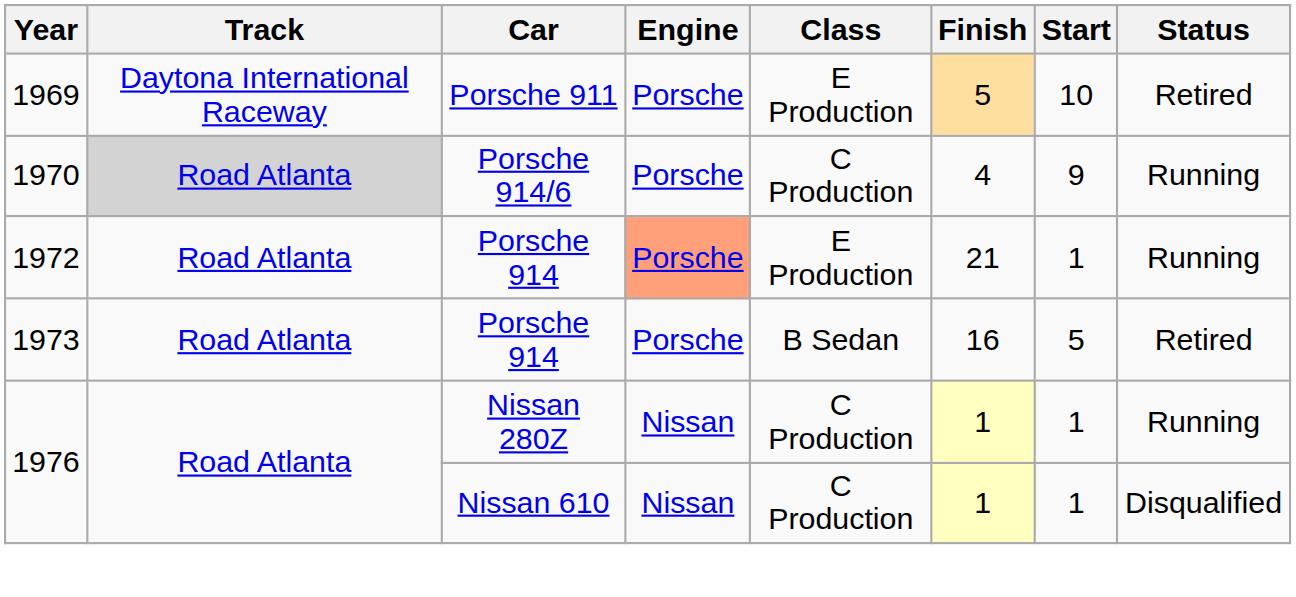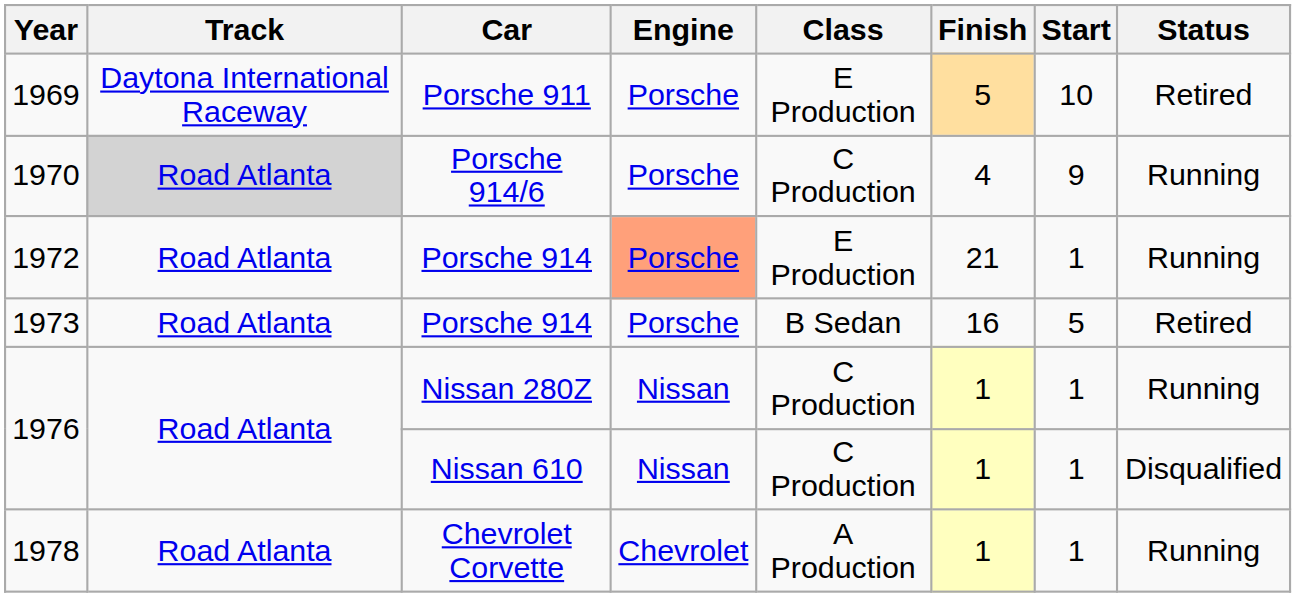 <table class="wikitable" style="text-align:center; font-size:90%">
 <tr>
 <th>Year</th>
 <th>Track</th>
 <th>Car</th>
 <th>Engine</th>
 <th>Class</th>
 <th>Finish</th>
 <th>Start</th>
 <th>Status</th>
 </tr>
 <tr>
 <td>1969</td>
 <td><a href='#'>Daytona International Raceway</a></td>
 <td><a href='#'>Porsche 911</a></td>
 <td><a href='#'>Porsche</a></td>
 <td>E Production</td>
 <td style="background:#FFDF9F;">5</td>
 <td>10</td>
 <td>Retired</td>
 </tr>
 <tr>
 <td>1970</td>
 <td style="background: lightgrey;"><a href='#'>Road Atlanta</a></td>
 <td><a href='#'>Porsche 914/6</a></td>
 <td><a href='#'>Porsche</a></td>
 <td>C Production</td>
 <td>4</td>
 <td>9</td>
 <td>Running</td>
 </tr>
 <tr>
 <td>1972</td>
 <td><a href='#'>Road Atlanta</a></td>
 <td><a href='#'>Porsche 914</a></td>
 <td style="background: lightsalmon;"><a href='#'>Porsche</a></td>
 <td>E Production</td>
 <td>21</td>
 <td>1</td>
 <td>Running</td>
 </tr>
 <tr>
 <td>1973</td>
 <td><a href='#'>Road Atlanta</a></td>
 <td><a href='#'>Porsche 914</a></td>
 <td><a href='#'>Porsche</a></td>
 <td>B Sedan</td>
 <td>16</td>
 <td>5</td>
 <td>Retired</td>
 </tr>
 <tr>
 <td rowspan=2>1976</td>
 <td rowspan=2><a href='#'>Road Atlanta</a></td>
 <td><a href='#'>Nissan 280Z</a></td>
 <td><a href='#'>Nissan</a></td>
 <td>C Production</td>
 <td style="background:#FFFFBF;">1</td>
 <td>1</td>
 <td>Running</td>
 </tr>
 <tr>
 <td><a href='#'>Nissan 610</a></td>
 <td><a href='#'>Nissan</a></td>
 <td>C Production</td>
 <td style="background:#FFFFBF;">1</td>
 <td>1</td>
 <td>Disqualified</td>
 </tr>
+<tr>
+<td>1978</td>
+<td><a href='#'>Road Atlanta</a></td>
+<td><a href='#'>Chevrolet Corvette</a></td>
+<td><a href='#'>Chevrolet</a></td>
+<td>A Production</td>
+<td style="background:#FFFFBF;">1</td>
+<td>1</td>
+<td>Running</td>
+</tr>
 </table>
